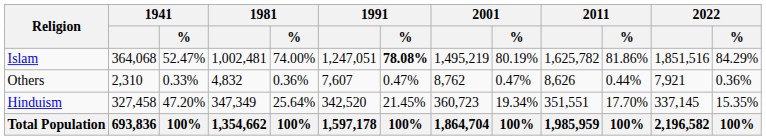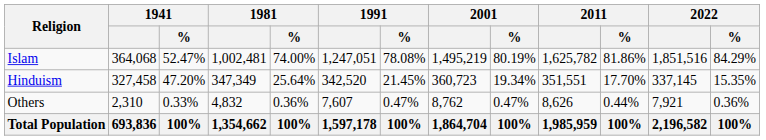 <table class="wikitable sortable">
 <tr>
 <th rowspan="2">Religion</th>
 <th colspan="2">1941</th>
 <th colspan="2">1981</th>
 <th colspan="2">1991</th>
 <th colspan="2">2001</th>
 <th colspan="2">2011</th>
 <th colspan="2">2022</th>
 </tr>
 <tr>
 <th></th>
 <th>%</th>
 <th></th>
 <th>%</th>
 <th></th>
 <th>%</th>
 <th></th>
 <th>%</th>
 <th></th>
 <th>%</th>
 <th></th>
 <th>%</th>
 </tr>
 <tr>
 <td><a href='#'>Islam</a> </td>
 <td>364,068</td>
 <td>52.47%</td>
 <td>1,002,481</td>
 <td>74.00%</td>
 <td>1,247,051</td>
-<td><strong>78.08%</strong></td>
+<td>78.08%</td>
 <td>1,495,219</td>
 <td>80.19%</td>
 <td>1,625,782</td>
 <td>81.86%</td>
 <td>1,851,516</td>
 <td>84.29%</td>
+</tr>
+<tr>
+<td><a href='#'>Hinduism</a> </td>
+<td>327,458</td>
+<td>47.20%</td>
+<td>347,349</td>
+<td>25.64%</td>
+<td>342,520</td>
+<td>21.45%</td>
+<td>360,723</td>
+<td>19.34%</td>
+<td>351,551</td>
+<td>17.70%</td>
+<td>337,145</td>
+<td>15.35%</td>
 </tr>
 <tr>
 <td>Others </td>
 <td>2,310</td>
 <td>0.33%</td>
 <td>4,832</td>
 <td>0.36%</td>
 <td>7,607</td>
 <td>0.47%</td>
 <td>8,762</td>
 <td>0.47%</td>
 <td>8,626</td>
 <td>0.44%</td>
 <td>7,921</td>
 <td>0.36%</td>
 </tr>
 <tr>
-<td><a href='#'>Hinduism</a> </td>
-<td>327,458</td>
-<td>47.20%</td>
-<td>347,349</td>
-<td>25.64%</td>
-<td>342,520</td>
-<td>21.45%</td>
-<td>360,723</td>
-<td>19.34%</td>
-<td>351,551</td>
-<td>17.70%</td>
-<td>337,145</td>
-<td>15.35%</td>
-</tr>
-<tr>
 <th>Total Population</th>
 <th>693,836</th>
 <th>100%</th>
 <th>1,354,662</th>
 <th>100%</th>
 <th>1,597,178</th>
 <th>100%</th>
 <th>1,864,704</th>
 <th>100%</th>
 <th>1,985,959</th>
 <th>100%</th>
 <th>2,196,582</th>
 <th>100%</th>
 </tr>
 </table>
